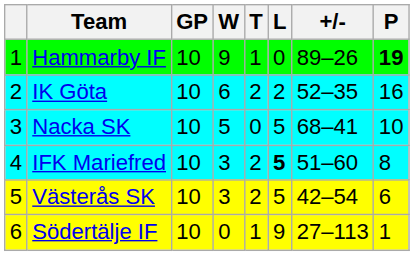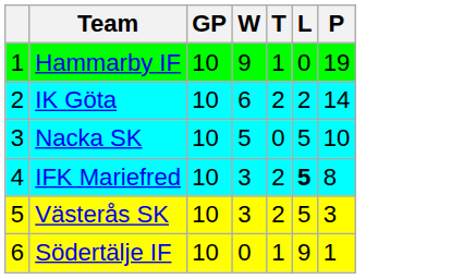 <table class="wikitable">
 <tr>
 <th></th>
 <th>Team</th>
 <th>GP</th>
 <th>W</th>
 <th>T</th>
 <th>L</th>
-<th>+/-</th>
 <th>P</th>
 </tr>
 <tr style="background:#00FF00">
 <td>1</td>
 <td><a href='#'>Hammarby IF</a></td>
 <td>10</td>
 <td>9</td>
 <td>1</td>
 <td>0</td>
-<td>89–26</td>
-<td><strong>19</strong></td>
+<td>19</td>
 </tr>
 <tr style="background:#00FFFF">
 <td>2</td>
 <td><a href='#'>IK Göta</a></td>
 <td>10</td>
 <td>6</td>
 <td>2</td>
 <td>2</td>
-<td>52–35</td>
-<td>16</td>
+<td>14</td>
 </tr>
 <tr style="background:#00FFFF">
 <td>3</td>
 <td><a href='#'>Nacka SK</a></td>
 <td>10</td>
 <td>5</td>
 <td>0</td>
 <td>5</td>
-<td>68–41</td>
 <td>10</td>
 </tr>
 <tr style="background:#00FFFF">
 <td>4</td>
 <td><a href='#'>IFK Mariefred</a></td>
 <td>10</td>
 <td>3</td>
 <td>2</td>
 <td><strong>5</strong></td>
-<td>51–60</td>
 <td>8</td>
 </tr>
 <tr style="background:#FFFF00">
 <td>5</td>
 <td><a href='#'>Västerås SK</a></td>
 <td>10</td>
 <td>3</td>
 <td>2</td>
 <td>5</td>
-<td>42–54</td>
-<td>6</td>
+<td>3</td>
 </tr>
 <tr style="background:#FFFF00">
 <td>6</td>
 <td><a href='#'>Södertälje IF</a></td>
 <td>10</td>
 <td>0</td>
 <td>1</td>
 <td>9</td>
-<td>27–113</td>
 <td>1</td>
 </tr>
 </table>
